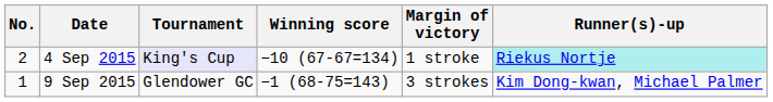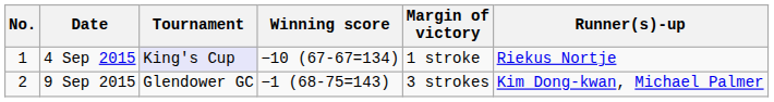 <table class="wikitable" style="font-size:95%;">
 <tr>
 <th>No.</th>
 <th>Date</th>
 <th>Tournament</th>
 <th>Winning score</th>
 <th>Margin of<br>victory</th>
 <th>Runner(s)-up</th>
 </tr>
 <tr>
-<td align=center>2</td>
+<td align=center>1</td>
 <td align=right>4 Sep <a href='#'>2015</a></td>
 <td style="background: lavender;">King's Cup</td>
 <td>−10 (67-67=134)</td>
 <td>1 stroke</td>
-<td style="background: paleturquoise;"> <a href='#'>Riekus Nortje</a></td>
+<td> <a href='#'>Riekus Nortje</a></td>
 </tr>
 <tr>
-<td align=center>1</td>
+<td align=center>2</td>
 <td align=right>9 Sep 2015</td>
 <td>Glendower GC</td>
 <td>−1 (68-75=143)</td>
 <td>3 strokes</td>
 <td> <a href='#'>Kim Dong-kwan</a>,  <a href='#'>Michael Palmer</a></td>
 </tr>
 </table>
